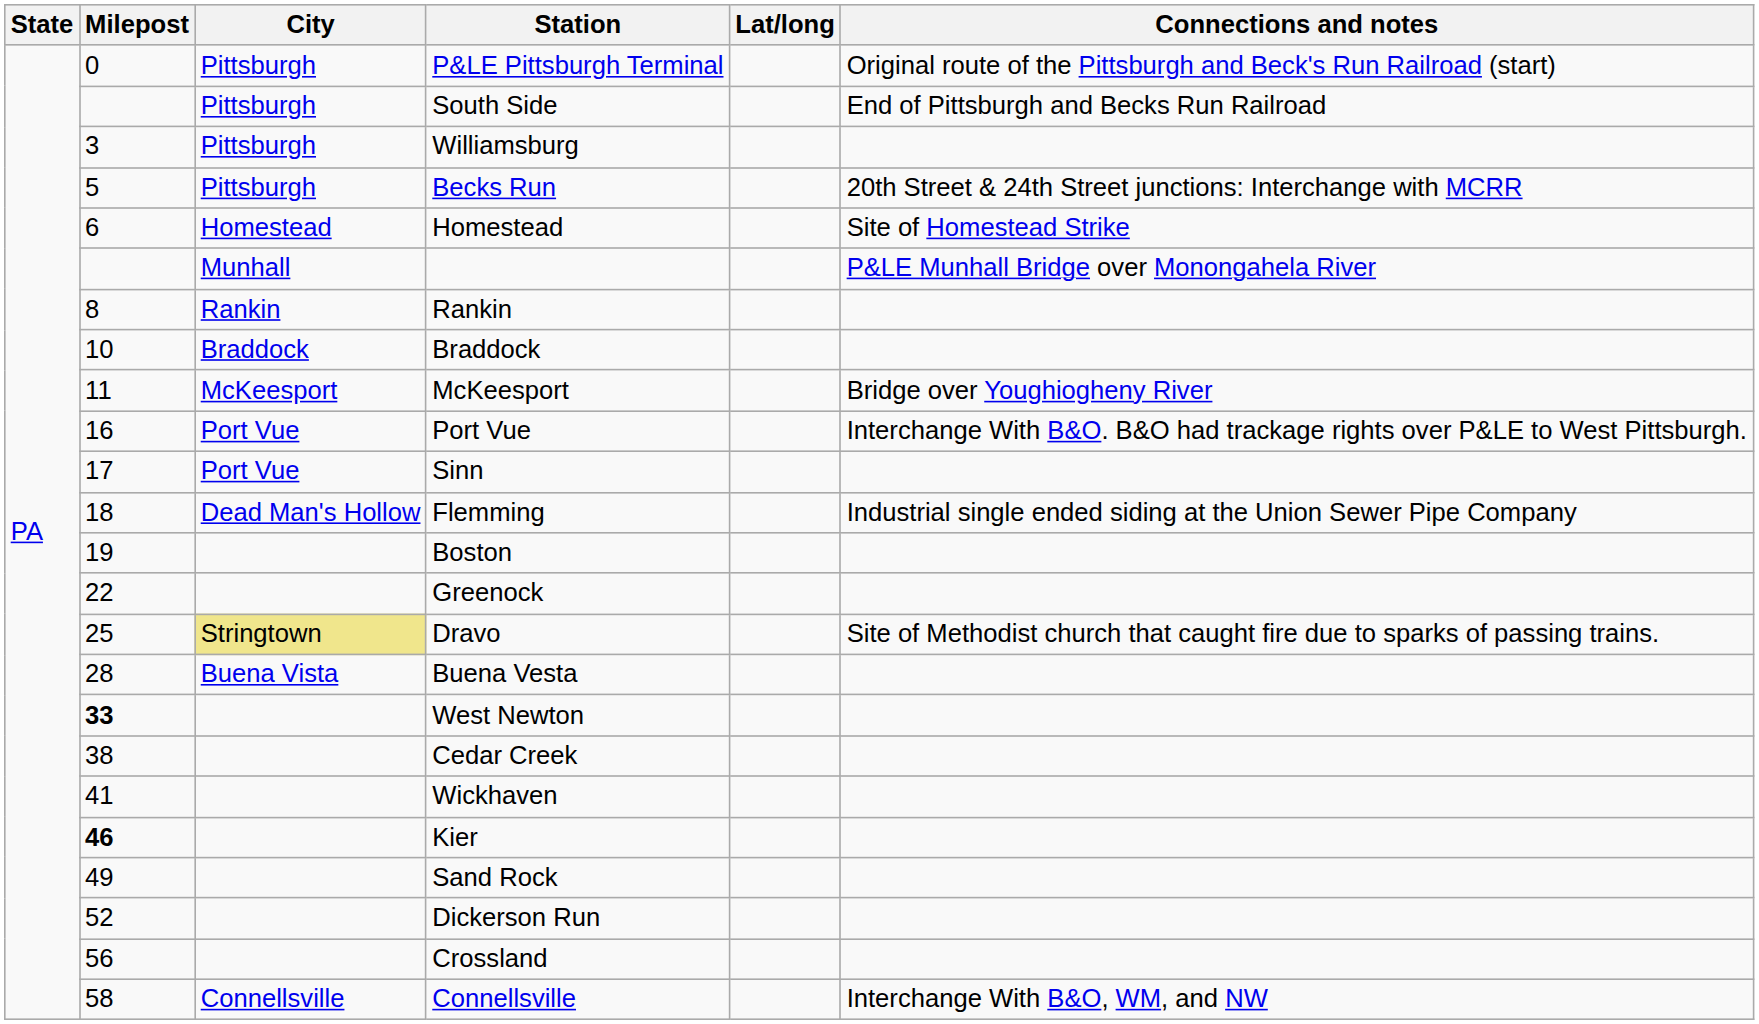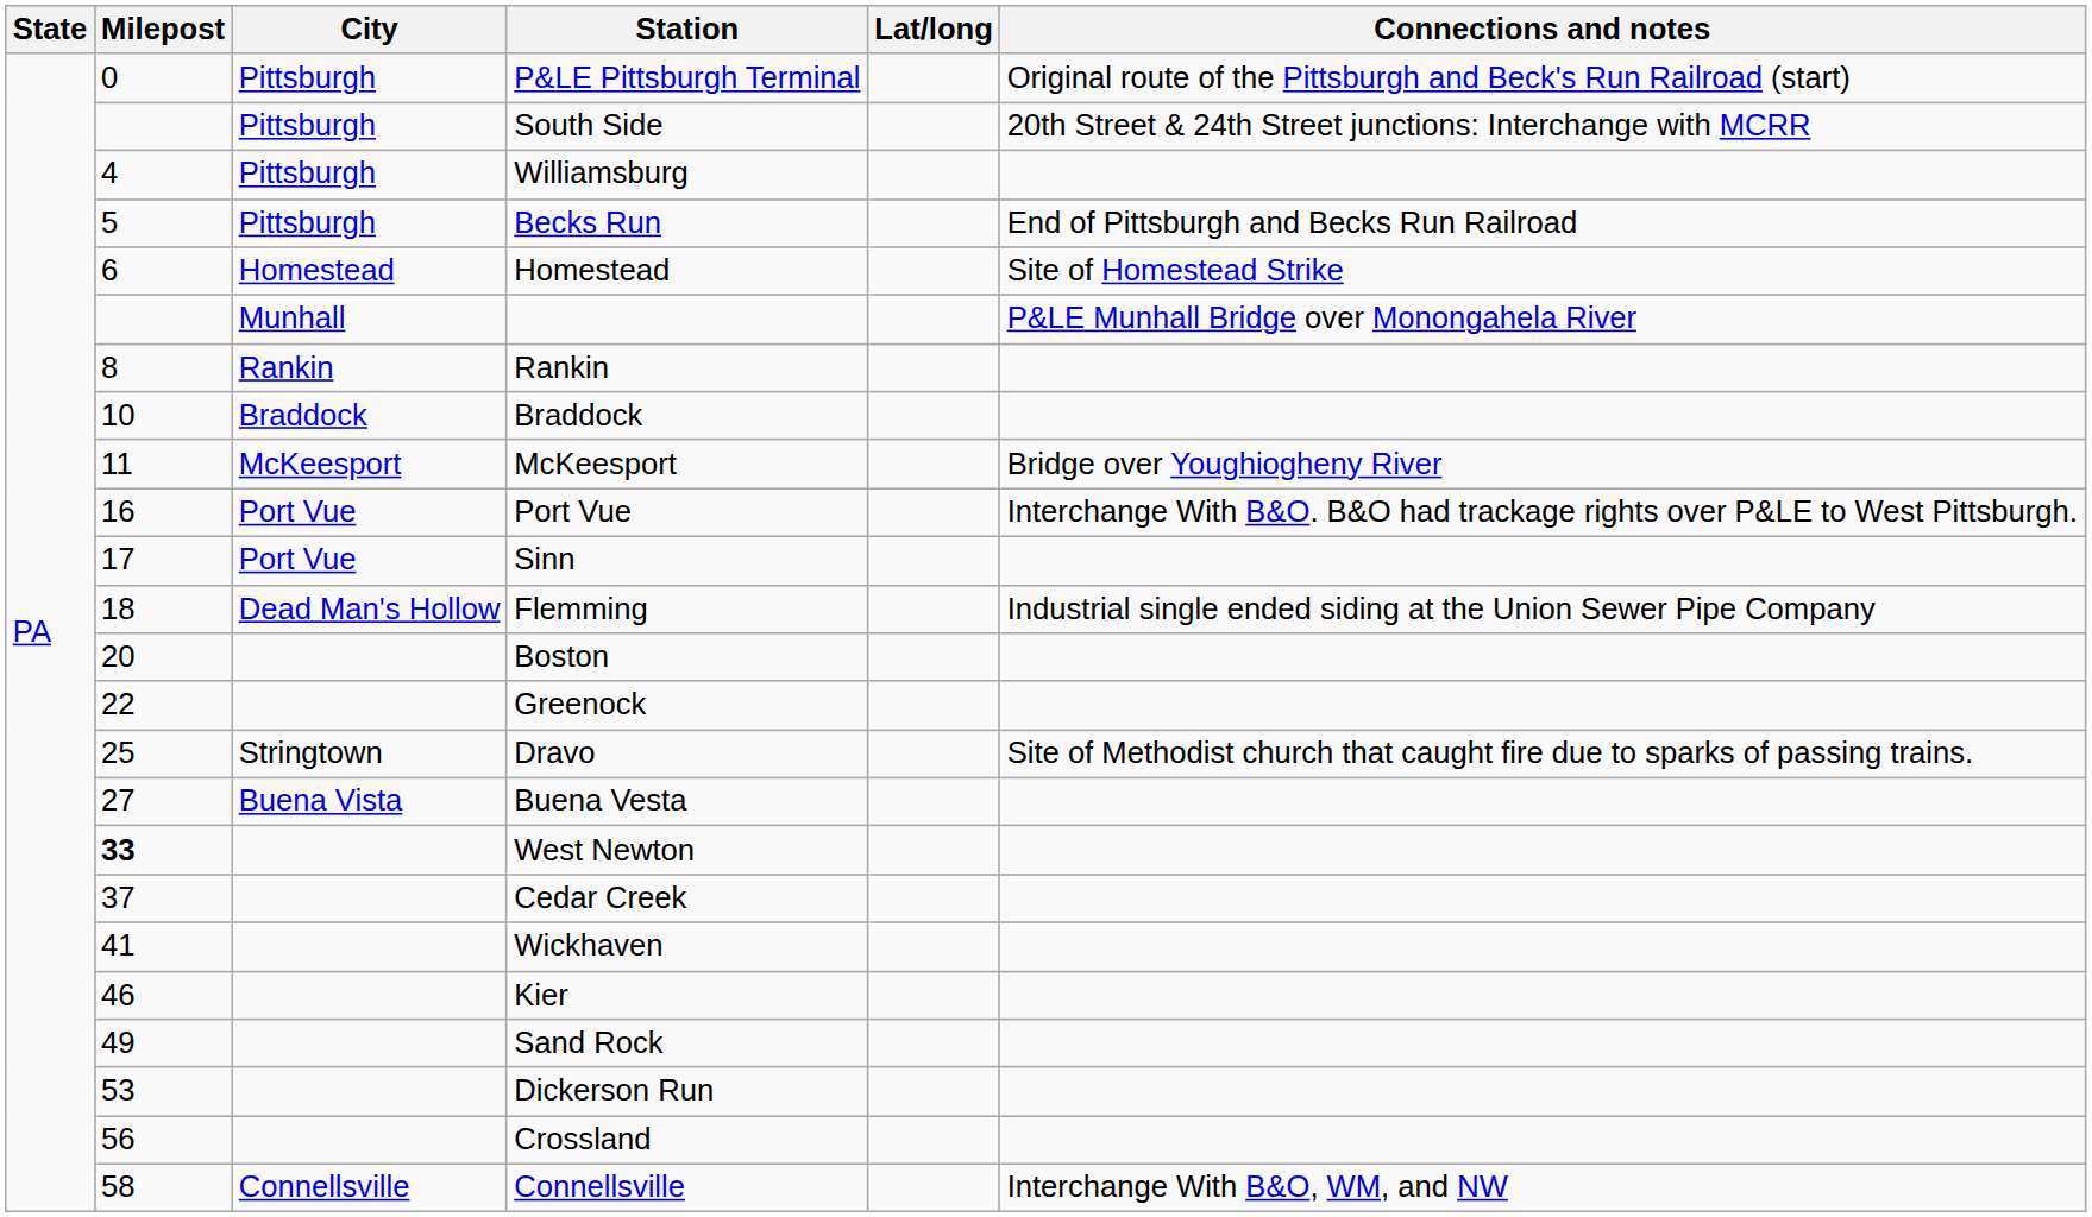 <table class="wikitable">
 <tr>
 <th>State</th>
 <th>Milepost</th>
 <th>City</th>
 <th>Station</th>
 <th>Lat/long</th>
 <th>Connections and notes</th>
 </tr>
 <tr>
 <td rowspan=24><a href='#'>PA</a></td>
 <td>0</td>
 <td><a href='#'>Pittsburgh</a></td>
 <td><a href='#'>P&LE Pittsburgh Terminal</a></td>
 <td></td>
 <td>Original route of the <a href='#'>Pittsburgh and Beck's Run Railroad</a> (start)</td>
 </tr>
 <tr>
 <td></td>
 <td><a href='#'>Pittsburgh</a></td>
 <td>South Side</td>
 <td></td>
-<td>End of Pittsburgh and Becks Run Railroad</td>
+<td>20th Street & 24th Street junctions: Interchange with <a href='#'>MCRR</a></td>
 </tr>
 <tr>
-<td>3</td>
+<td>4</td>
 <td><a href='#'>Pittsburgh</a></td>
 <td>Williamsburg</td>
 <td></td>
 <td></td>
 </tr>
 <tr>
 <td>5</td>
 <td><a href='#'>Pittsburgh</a></td>
 <td><a href='#'>Becks Run</a></td>
 <td></td>
-<td>20th Street & 24th Street junctions: Interchange with <a href='#'>MCRR</a></td>
+<td>End of Pittsburgh and Becks Run Railroad</td>
 </tr>
 <tr>
 <td>6</td>
 <td><a href='#'>Homestead</a></td>
 <td>Homestead</td>
 <td></td>
 <td>Site of <a href='#'>Homestead Strike</a></td>
 </tr>
 <tr>
 <td></td>
 <td><a href='#'>Munhall</a></td>
 <td></td>
 <td></td>
 <td colspan=4><a href='#'>P&LE Munhall Bridge</a> over <a href='#'>Monongahela River</a></td>
 </tr>
 <tr>
 <td>8</td>
 <td><a href='#'>Rankin</a></td>
 <td>Rankin</td>
 <td></td>
 <td></td>
 </tr>
 <tr>
 <td>10</td>
 <td><a href='#'>Braddock</a></td>
 <td>Braddock</td>
 <td></td>
 <td></td>
 </tr>
 <tr>
 <td>11</td>
 <td><a href='#'>McKeesport</a></td>
 <td>McKeesport</td>
 <td></td>
 <td>Bridge over <a href='#'>Youghiogheny River</a></td>
 </tr>
 <tr>
 <td>16</td>
 <td><a href='#'>Port Vue</a></td>
 <td>Port Vue</td>
 <td></td>
 <td>Interchange With <a href='#'>B&O</a>. B&O had trackage rights over P&LE to West Pittsburgh.</td>
 </tr>
 <tr>
 <td>17</td>
 <td><a href='#'>Port Vue</a></td>
 <td>Sinn</td>
 <td></td>
 <td></td>
 </tr>
 <tr>
 <td>18</td>
 <td><a href='#'>Dead Man's Hollow</a></td>
 <td>Flemming</td>
 <td></td>
 <td>Industrial single ended siding at the Union Sewer Pipe Company</td>
 </tr>
 <tr>
-<td>19</td>
+<td>20</td>
 <td></td>
 <td>Boston</td>
 <td></td>
 <td></td>
 </tr>
 <tr>
 <td>22</td>
 <td></td>
 <td>Greenock</td>
 <td></td>
 <td></td>
 </tr>
 <tr>
 <td>25</td>
-<td style="background: khaki;">Stringtown</td>
+<td>Stringtown</td>
 <td>Dravo</td>
 <td></td>
 <td>Site of Methodist church that caught fire due to sparks of passing trains.</td>
 </tr>
 <tr>
-<td>28</td>
+<td>27</td>
 <td><a href='#'>Buena Vista</a></td>
 <td>Buena Vesta</td>
 <td></td>
 <td></td>
 </tr>
 <tr>
 <td><strong>33</strong></td>
 <td></td>
 <td>West Newton</td>
 <td></td>
 <td></td>
 </tr>
 <tr>
-<td>38</td>
+<td>37</td>
 <td></td>
 <td>Cedar Creek</td>
 <td></td>
 <td></td>
 </tr>
 <tr>
 <td>41</td>
 <td></td>
 <td>Wickhaven</td>
 <td></td>
 <td></td>
 </tr>
 <tr>
-<td><strong>46</strong></td>
+<td>46</td>
 <td></td>
 <td>Kier</td>
 <td></td>
 <td></td>
 </tr>
 <tr>
 <td>49</td>
 <td></td>
 <td>Sand Rock</td>
 <td></td>
 <td></td>
 </tr>
 <tr>
-<td>52</td>
+<td>53</td>
 <td></td>
 <td>Dickerson Run</td>
 <td></td>
 <td></td>
 </tr>
 <tr>
 <td>56</td>
 <td></td>
 <td>Crossland</td>
 <td></td>
 <td></td>
 </tr>
 <tr>
 <td>58</td>
 <td><a href='#'>Connellsville</a></td>
 <td><a href='#'>Connellsville</a></td>
 <td></td>
 <td>Interchange With <a href='#'>B&O</a>, <a href='#'>WM</a>, and <a href='#'>NW</a></td>
 </tr>
 </table>
